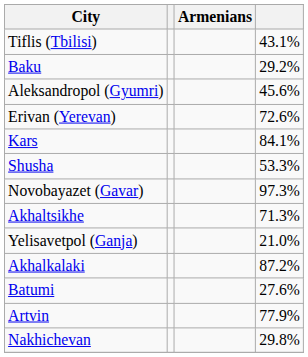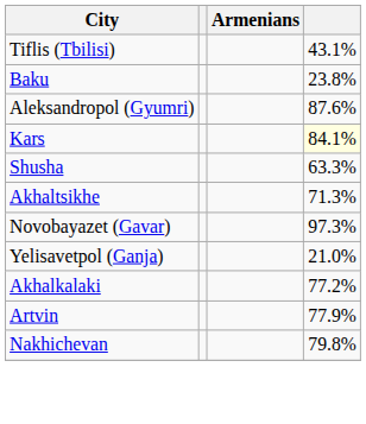 <table class="sortable mw-datatable wikitable static-row-numbers">
 <tr class=static-row-header style=vertical-align:bottom>
 </tr>
 <tr>
 <th style=text-align:center>City</th>
 <th style=text-align:center></th>
 <th style=text-align:center>Armenians</th>
 <th style=text-align:center></th>
 </tr>
 <tr>
 <td>Tiflis (<a href='#'>Tbilisi</a>)</td>
 <td></td>
 <td></td>
 <td>43.1%</td>
 </tr>
 <tr>
 <td><a href='#'>Baku</a></td>
 <td></td>
 <td></td>
-<td>29.2%</td>
+<td>23.8%</td>
 </tr>
 <tr>
 <td>Aleksandropol (<a href='#'>Gyumri</a>)</td>
 <td></td>
 <td></td>
-<td>45.6%</td>
-</tr>
-<tr>
-<td>Erivan (<a href='#'>Yerevan</a>)</td>
-<td></td>
-<td></td>
-<td>72.6%</td>
+<td>87.6%</td>
 </tr>
 <tr>
 <td><a href='#'>Kars</a></td>
 <td></td>
 <td></td>
-<td>84.1%</td>
+<td style="background: lightyellow;">84.1%</td>
 </tr>
 <tr>
 <td><a href='#'>Shusha</a></td>
 <td></td>
 <td></td>
-<td>53.3%</td>
+<td>63.3%</td>
+</tr>
+<tr>
+<td><a href='#'>Akhaltsikhe</a></td>
+<td></td>
+<td></td>
+<td>71.3%</td>
 </tr>
 <tr>
 <td>Novobayazet (<a href='#'>Gavar</a>)</td>
 <td></td>
 <td></td>
 <td>97.3%</td>
-</tr>
-<tr>
-<td><a href='#'>Akhaltsikhe</a></td>
-<td></td>
-<td></td>
-<td>71.3%</td>
 </tr>
 <tr>
 <td>Yelisavetpol (<a href='#'>Ganja</a>)</td>
 <td></td>
 <td></td>
 <td>21.0%</td>
 </tr>
 <tr>
 <td><a href='#'>Akhalkalaki</a></td>
 <td></td>
 <td></td>
-<td>87.2%</td>
-</tr>
-<tr>
-<td><a href='#'>Batumi</a></td>
-<td></td>
-<td></td>
-<td>27.6%</td>
+<td>77.2%</td>
 </tr>
 <tr>
 <td><a href='#'>Artvin</a></td>
 <td></td>
 <td></td>
 <td>77.9%</td>
 </tr>
 <tr>
 <td><a href='#'>Nakhichevan</a></td>
 <td></td>
 <td></td>
-<td>29.8%</td>
+<td>79.8%</td>
 </tr>
 <tr>
 </tr>
 </table>
